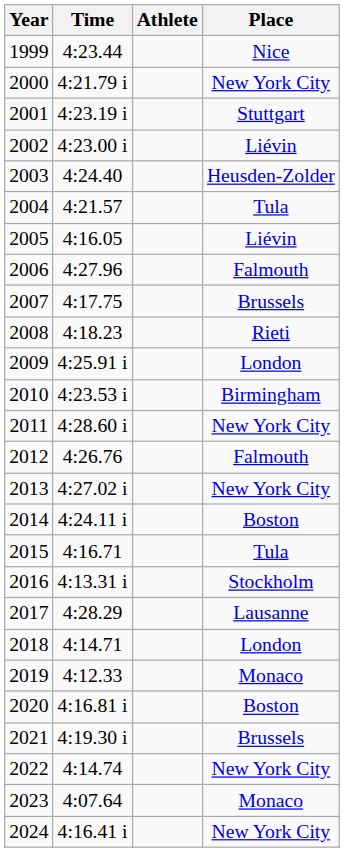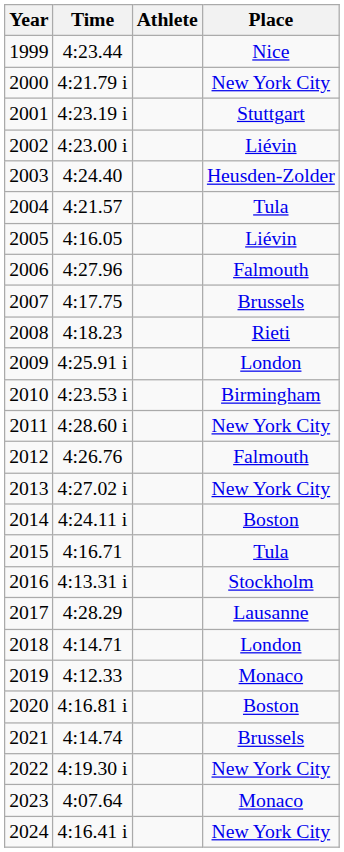 <table class="wikitable sortable" style="text-align:center;">
 <tr>
 <th>Year</th>
 <th>Time</th>
 <th>Athlete</th>
 <th>Place</th>
 </tr>
 <tr>
 <td>1999</td>
 <td>4:23.44</td>
 <td align=left></td>
 <td><a href='#'>Nice</a></td>
 </tr>
 <tr>
 <td>2000</td>
 <td>4:21.79 i</td>
 <td align=left></td>
 <td><a href='#'>New York City</a></td>
 </tr>
 <tr>
 <td>2001</td>
 <td>4:23.19 i</td>
 <td align=left></td>
 <td><a href='#'>Stuttgart</a></td>
 </tr>
 <tr>
 <td>2002</td>
 <td>4:23.00 i</td>
 <td align=left></td>
 <td><a href='#'>Liévin</a></td>
 </tr>
 <tr>
 <td>2003</td>
 <td>4:24.40</td>
 <td align=left></td>
 <td><a href='#'>Heusden-Zolder</a></td>
 </tr>
 <tr>
 <td>2004</td>
 <td>4:21.57</td>
 <td align=left></td>
 <td><a href='#'>Tula</a></td>
 </tr>
 <tr>
 <td>2005</td>
 <td>4:16.05</td>
 <td align=left></td>
 <td><a href='#'>Liévin</a></td>
 </tr>
 <tr>
 <td>2006</td>
 <td>4:27.96</td>
 <td align=left></td>
 <td><a href='#'>Falmouth</a></td>
 </tr>
 <tr>
 <td>2007</td>
 <td>4:17.75</td>
 <td align=left></td>
 <td><a href='#'>Brussels</a></td>
 </tr>
 <tr>
 <td>2008</td>
 <td>4:18.23</td>
 <td align=left></td>
 <td><a href='#'>Rieti</a></td>
 </tr>
 <tr>
 <td>2009</td>
 <td>4:25.91 i</td>
 <td align=left></td>
 <td><a href='#'>London</a></td>
 </tr>
 <tr>
 <td>2010</td>
 <td>4:23.53 i</td>
 <td align=left></td>
 <td><a href='#'>Birmingham</a></td>
 </tr>
 <tr>
 <td>2011</td>
 <td>4:28.60 i</td>
 <td align=left></td>
 <td><a href='#'>New York City</a></td>
 </tr>
 <tr>
 <td>2012</td>
 <td>4:26.76</td>
 <td align=left></td>
 <td><a href='#'>Falmouth</a></td>
 </tr>
 <tr>
 <td>2013</td>
 <td>4:27.02 i</td>
 <td align=left></td>
 <td><a href='#'>New York City</a></td>
 </tr>
 <tr>
 <td>2014</td>
 <td>4:24.11 i</td>
 <td align=left></td>
 <td><a href='#'>Boston</a></td>
 </tr>
 <tr>
 <td>2015</td>
 <td>4:16.71</td>
 <td align=left></td>
 <td><a href='#'>Tula</a></td>
 </tr>
 <tr>
 <td>2016</td>
 <td>4:13.31 i</td>
 <td align=left></td>
 <td><a href='#'>Stockholm</a></td>
 </tr>
 <tr>
 <td>2017</td>
 <td>4:28.29</td>
 <td align=left></td>
 <td><a href='#'>Lausanne</a></td>
 </tr>
 <tr>
 <td>2018</td>
 <td>4:14.71</td>
 <td align=left></td>
 <td><a href='#'>London</a></td>
 </tr>
 <tr>
 <td>2019</td>
 <td>4:12.33</td>
 <td align=left></td>
 <td><a href='#'>Monaco</a></td>
 </tr>
 <tr>
 <td>2020</td>
 <td>4:16.81 i</td>
 <td align=left></td>
 <td><a href='#'>Boston</a></td>
 </tr>
 <tr>
 <td>2021</td>
-<td>4:19.30 i</td>
+<td>4:14.74</td>
 <td align=left></td>
 <td><a href='#'>Brussels</a></td>
 </tr>
 <tr>
 <td>2022</td>
-<td>4:14.74</td>
+<td>4:19.30 i</td>
 <td align=left></td>
 <td><a href='#'>New York City</a></td>
 </tr>
 <tr>
 <td>2023</td>
 <td>4:07.64</td>
 <td align=left></td>
 <td><a href='#'>Monaco</a></td>
 </tr>
 <tr>
 <td>2024</td>
 <td>4:16.41 i</td>
 <td align=left></td>
 <td><a href='#'>New York City</a></td>
 </tr>
 </table>
